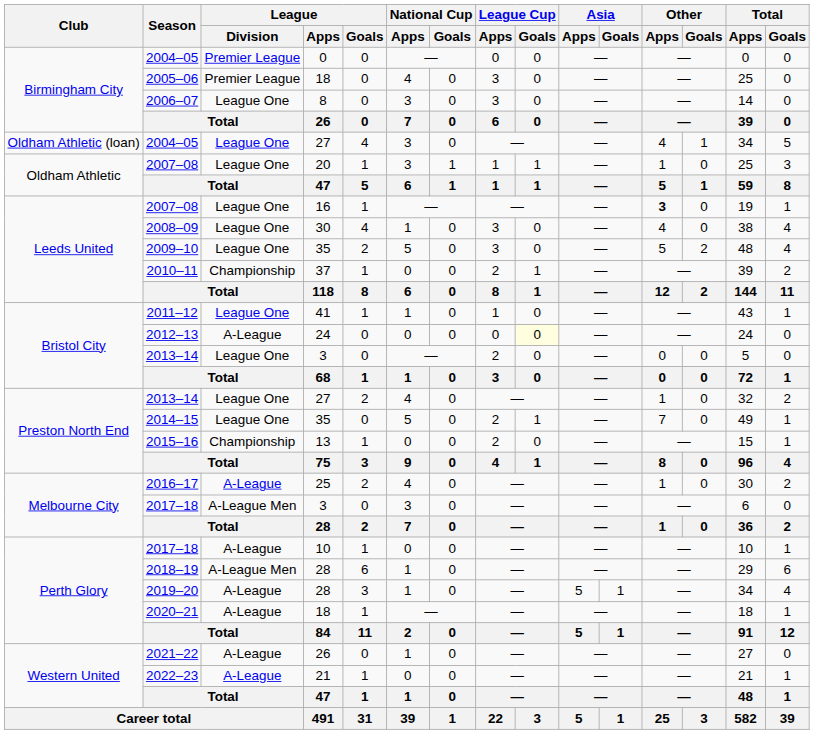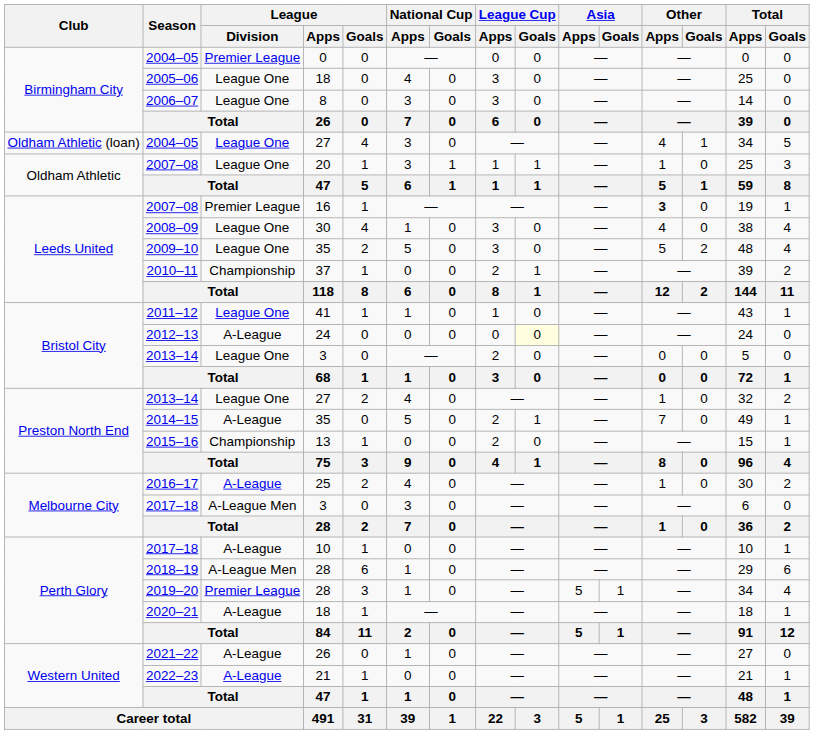 <table class="wikitable" style="text-align:center">
 <tr>
 <th rowspan="2">Club</th>
 <th rowspan="2">Season</th>
 <th colspan="3">League</th>
 <th colspan="2">National Cup</th>
 <th colspan="2"><a href='#'>League Cup</a></th>
 <th colspan="2"><a href='#'>Asia</a></th>
 <th colspan="2">Other</th>
 <th colspan="2">Total</th>
 </tr>
 <tr>
 <th>Division</th>
 <th>Apps</th>
 <th>Goals</th>
 <th>Apps</th>
 <th>Goals</th>
 <th>Apps</th>
 <th>Goals</th>
 <th>Apps</th>
 <th>Goals</th>
 <th>Apps</th>
 <th>Goals</th>
 <th>Apps</th>
 <th>Goals</th>
 </tr>
 <tr>
 <td rowspan="4"><a href='#'>Birmingham City</a></td>
 <td><a href='#'>2004–05</a></td>
 <td><a href='#'>Premier League</a></td>
 <td>0</td>
 <td>0</td>
 <td colspan="2">—</td>
 <td>0</td>
 <td>0</td>
 <td colspan="2">—</td>
 <td colspan="2">—</td>
 <td>0</td>
 <td>0</td>
 </tr>
 <tr>
 <td><a href='#'>2005–06</a></td>
-<td>Premier League</td>
+<td>League One</td>
 <td>18</td>
 <td>0</td>
 <td>4</td>
 <td>0</td>
 <td>3</td>
 <td>0</td>
 <td colspan="2">—</td>
 <td colspan="2">—</td>
 <td>25</td>
 <td>0</td>
 </tr>
 <tr>
 <td><a href='#'>2006–07</a></td>
 <td>League One</td>
 <td>8</td>
 <td>0</td>
 <td>3</td>
 <td>0</td>
 <td>3</td>
 <td>0</td>
 <td colspan="2">—</td>
 <td colspan="2">—</td>
 <td>14</td>
 <td>0</td>
 </tr>
 <tr>
 <th colspan="2">Total</th>
 <th>26</th>
 <th>0</th>
 <th>7</th>
 <th>0</th>
 <th>6</th>
 <th>0</th>
 <th colspan="2">—</th>
 <th colspan="2">—</th>
 <th>39</th>
 <th>0</th>
 </tr>
 <tr>
 <td><a href='#'>Oldham Athletic</a> (loan)</td>
 <td><a href='#'>2004–05</a></td>
 <td><a href='#'>League One</a></td>
 <td>27</td>
 <td>4</td>
 <td>3</td>
 <td>0</td>
 <td colspan="2">—</td>
 <td colspan="2">—</td>
 <td>4</td>
 <td>1</td>
 <td>34</td>
 <td>5</td>
 </tr>
 <tr>
 <td rowspan="2">Oldham Athletic</td>
 <td><a href='#'>2007–08</a></td>
 <td>League One</td>
 <td>20</td>
 <td>1</td>
 <td>3</td>
 <td>1</td>
 <td>1</td>
 <td>1</td>
 <td colspan="2">—</td>
 <td>1</td>
 <td>0</td>
 <td>25</td>
 <td>3</td>
 </tr>
 <tr>
 <th colspan="2">Total</th>
 <th>47</th>
 <th>5</th>
 <th>6</th>
 <th>1</th>
 <th>1</th>
 <th>1</th>
 <th colspan="2">—</th>
 <th>5</th>
 <th>1</th>
 <th>59</th>
 <th>8</th>
 </tr>
 <tr>
 <td rowspan="5"><a href='#'>Leeds United</a></td>
 <td><a href='#'>2007–08</a></td>
-<td>League One</td>
+<td>Premier League</td>
 <td>16</td>
 <td>1</td>
 <td colspan="2">—</td>
 <td colspan="2">—</td>
 <td colspan="2">—</td>
 <td><strong>3</strong></td>
 <td>0</td>
 <td>19</td>
 <td>1</td>
 </tr>
 <tr>
 <td><a href='#'>2008–09</a></td>
 <td>League One</td>
 <td>30</td>
 <td>4</td>
 <td>1</td>
 <td>0</td>
 <td>3</td>
 <td>0</td>
 <td colspan="2">—</td>
 <td>4</td>
 <td>0</td>
 <td>38</td>
 <td>4</td>
 </tr>
 <tr>
 <td><a href='#'>2009–10</a></td>
 <td>League One</td>
 <td>35</td>
 <td>2</td>
 <td>5</td>
 <td>0</td>
 <td>3</td>
 <td>0</td>
 <td colspan="2">—</td>
 <td>5</td>
 <td>2</td>
 <td>48</td>
 <td>4</td>
 </tr>
 <tr>
 <td><a href='#'>2010–11</a></td>
 <td>Championship</td>
 <td>37</td>
 <td>1</td>
 <td>0</td>
 <td>0</td>
 <td>2</td>
 <td>1</td>
 <td colspan="2">—</td>
 <td colspan="2">—</td>
 <td>39</td>
 <td>2</td>
 </tr>
 <tr>
 <th colspan="2">Total</th>
 <th>118</th>
 <th>8</th>
 <th>6</th>
 <th>0</th>
 <th>8</th>
 <th>1</th>
 <th colspan="2">—</th>
 <th>12</th>
 <th>2</th>
 <th>144</th>
 <th>11</th>
 </tr>
 <tr>
 <td rowspan="4"><a href='#'>Bristol City</a></td>
 <td><a href='#'>2011–12</a></td>
 <td><a href='#'>League One</a></td>
 <td>41</td>
 <td>1</td>
 <td>1</td>
 <td>0</td>
 <td>1</td>
 <td>0</td>
 <td colspan="2">—</td>
 <td colspan="2">—</td>
 <td>43</td>
 <td>1</td>
 </tr>
 <tr>
 <td><a href='#'>2012–13</a></td>
 <td>A-League</td>
 <td>24</td>
 <td>0</td>
 <td>0</td>
 <td>0</td>
 <td>0</td>
 <td style="background: lightyellow;">0</td>
 <td colspan="2">—</td>
 <td colspan="2">—</td>
 <td>24</td>
 <td>0</td>
 </tr>
 <tr>
 <td><a href='#'>2013–14</a></td>
 <td>League One</td>
 <td>3</td>
 <td>0</td>
 <td colspan="2">—</td>
 <td>2</td>
 <td>0</td>
 <td colspan="2">—</td>
 <td>0</td>
 <td>0</td>
 <td>5</td>
 <td>0</td>
 </tr>
 <tr>
 <th colspan="2">Total</th>
 <th>68</th>
 <th>1</th>
 <th>1</th>
 <th>0</th>
 <th>3</th>
 <th>0</th>
 <th colspan="2">—</th>
 <th>0</th>
 <th>0</th>
 <th>72</th>
 <th>1</th>
 </tr>
 <tr>
 <td rowspan="4"><a href='#'>Preston North End</a></td>
 <td><a href='#'>2013–14</a></td>
 <td>League One</td>
 <td>27</td>
 <td>2</td>
 <td>4</td>
 <td>0</td>
 <td colspan="2">—</td>
 <td colspan="2">—</td>
 <td>1</td>
 <td>0</td>
 <td>32</td>
 <td>2</td>
 </tr>
 <tr>
 <td><a href='#'>2014–15</a></td>
-<td>League One</td>
+<td>A-League</td>
 <td>35</td>
 <td>0</td>
 <td>5</td>
 <td>0</td>
 <td>2</td>
 <td>1</td>
 <td colspan="2">—</td>
 <td>7</td>
 <td>0</td>
 <td>49</td>
 <td>1</td>
 </tr>
 <tr>
 <td><a href='#'>2015–16</a></td>
 <td>Championship</td>
 <td>13</td>
 <td>1</td>
 <td>0</td>
 <td>0</td>
 <td>2</td>
 <td>0</td>
 <td colspan="2">—</td>
 <td colspan="2">—</td>
 <td>15</td>
 <td>1</td>
 </tr>
 <tr>
 <th colspan="2">Total</th>
 <th>75</th>
 <th>3</th>
 <th>9</th>
 <th>0</th>
 <th>4</th>
 <th>1</th>
 <th colspan="2">—</th>
 <th>8</th>
 <th>0</th>
 <th>96</th>
 <th>4</th>
 </tr>
 <tr>
 <td rowspan="3"><a href='#'>Melbourne City</a></td>
 <td><a href='#'>2016–17</a></td>
 <td><a href='#'>A-League</a></td>
 <td>25</td>
 <td>2</td>
 <td>4</td>
 <td>0</td>
 <td colspan=2>—</td>
 <td colspan="2">—</td>
 <td>1</td>
 <td>0</td>
 <td>30</td>
 <td>2</td>
 </tr>
 <tr>
 <td><a href='#'>2017–18</a></td>
 <td>A-League Men</td>
 <td>3</td>
 <td>0</td>
 <td>3</td>
 <td>0</td>
 <td colspan="2">—</td>
 <td colspan="2">—</td>
 <td colspan="2">—</td>
 <td>6</td>
 <td>0</td>
 </tr>
 <tr>
 <th colspan="2">Total</th>
 <th>28</th>
 <th>2</th>
 <th>7</th>
 <th>0</th>
 <th colspan="2">—</th>
 <th colspan="2">—</th>
 <th>1</th>
 <th>0</th>
 <th>36</th>
 <th>2</th>
 </tr>
 <tr>
 <td rowspan="5"><a href='#'>Perth Glory</a></td>
 <td><a href='#'>2017–18</a></td>
 <td>A-League</td>
 <td>10</td>
 <td>1</td>
 <td>0</td>
 <td>0</td>
 <td colspan="2">—</td>
 <td colspan="2">—</td>
 <td colspan="2">—</td>
 <td>10</td>
 <td>1</td>
 </tr>
 <tr>
 <td><a href='#'>2018–19</a></td>
 <td>A-League Men</td>
 <td>28</td>
 <td>6</td>
 <td>1</td>
 <td>0</td>
 <td colspan="2">—</td>
 <td colspan="2">—</td>
 <td colspan="2">—</td>
 <td>29</td>
 <td>6</td>
 </tr>
 <tr>
 <td><a href='#'>2019–20</a></td>
-<td>A-League</td>
+<td><a href='#'>Premier League</a></td>
 <td>28</td>
 <td>3</td>
 <td>1</td>
 <td>0</td>
 <td colspan="2">—</td>
 <td>5</td>
 <td>1</td>
 <td colspan="2">—</td>
 <td>34</td>
 <td>4</td>
 </tr>
 <tr>
 <td><a href='#'>2020–21</a></td>
 <td>A-League</td>
 <td>18</td>
 <td>1</td>
 <td colspan="2">—</td>
 <td colspan="2">—</td>
 <td colspan="2">—</td>
 <td colspan="2">—</td>
 <td>18</td>
 <td>1</td>
 </tr>
 <tr>
 <th colspan="2">Total</th>
 <th>84</th>
 <th>11</th>
 <th>2</th>
 <th>0</th>
 <th colspan="2">—</th>
 <th>5</th>
 <th>1</th>
 <th colspan="2">—</th>
 <th>91</th>
 <th>12</th>
 </tr>
 <tr>
 <td rowspan="3"><a href='#'>Western United</a></td>
 <td><a href='#'>2021–22</a></td>
 <td>A-League</td>
 <td>26</td>
 <td>0</td>
 <td>1</td>
 <td>0</td>
 <td colspan="2">—</td>
 <td colspan="2">—</td>
 <td colspan="2">—</td>
 <td>27</td>
 <td>0</td>
 </tr>
 <tr>
 <td><a href='#'>2022–23</a></td>
 <td><a href='#'>A-League</a></td>
 <td>21</td>
 <td>1</td>
 <td>0</td>
 <td>0</td>
 <td colspan="2">—</td>
 <td colspan="2">—</td>
 <td colspan="2">—</td>
 <td>21</td>
 <td>1</td>
 </tr>
 <tr>
 <th colspan="2">Total</th>
 <th>47</th>
 <th>1</th>
 <th>1</th>
 <th>0</th>
 <th colspan="2">—</th>
 <th colspan="2">—</th>
 <th colspan="2">—</th>
 <th>48</th>
 <th>1</th>
 </tr>
 <tr>
 <th colspan="3">Career total</th>
 <th>491</th>
 <th>31</th>
 <th>39</th>
 <th>1</th>
 <th>22</th>
 <th>3</th>
 <th>5</th>
 <th>1</th>
 <th>25</th>
 <th>3</th>
 <th>582</th>
 <th>39</th>
 </tr>
 </table>
